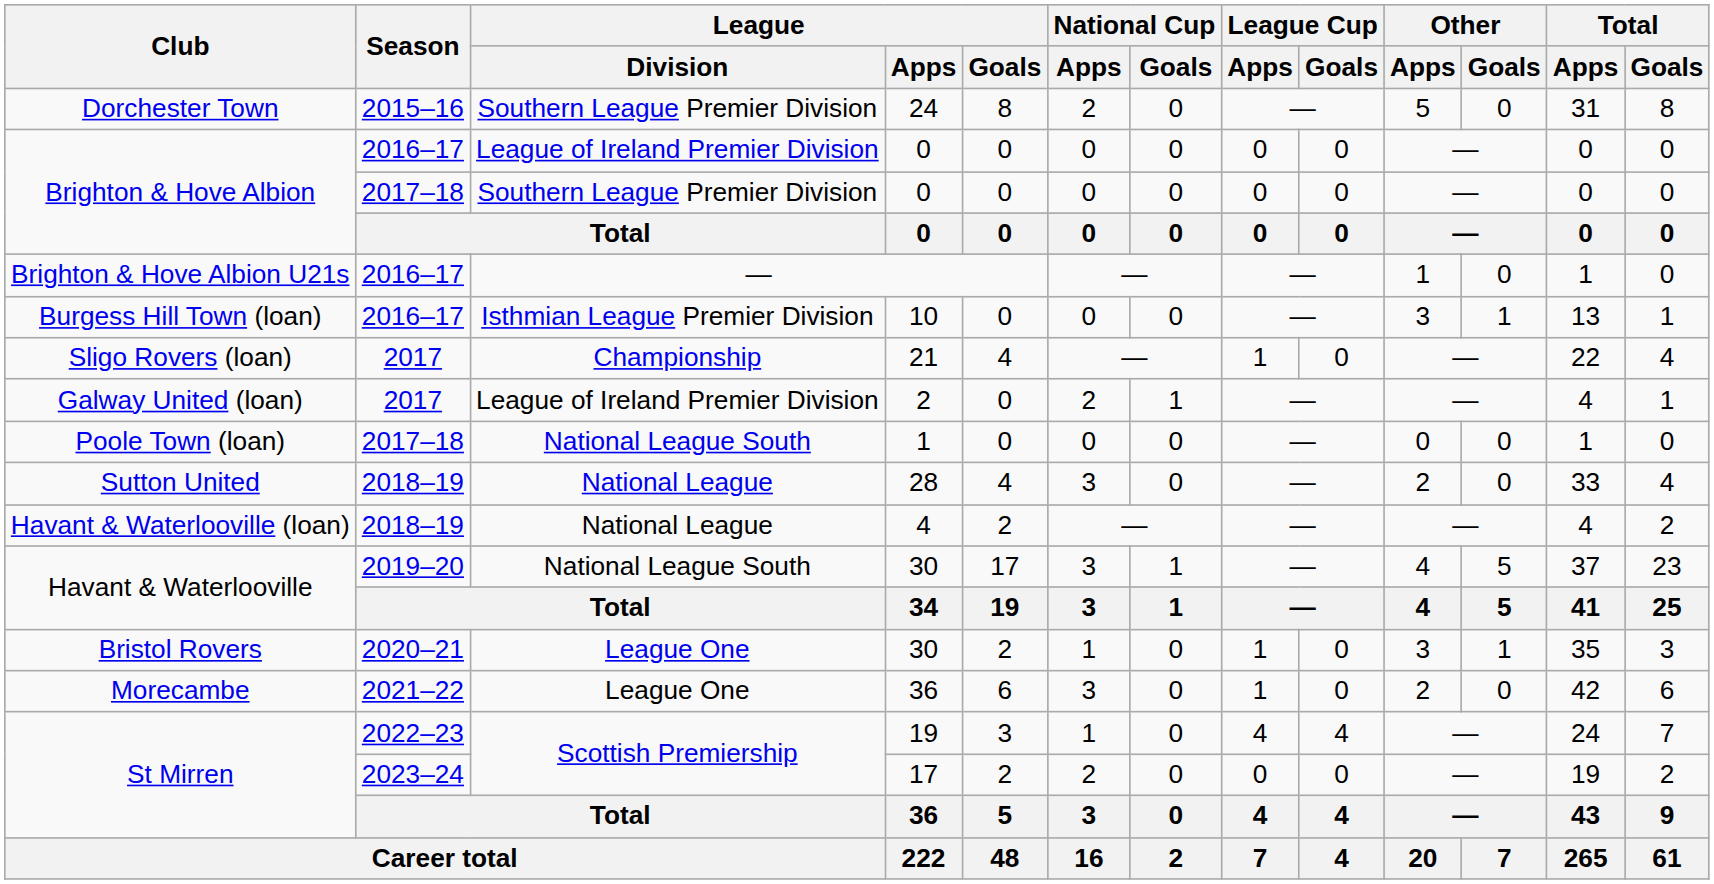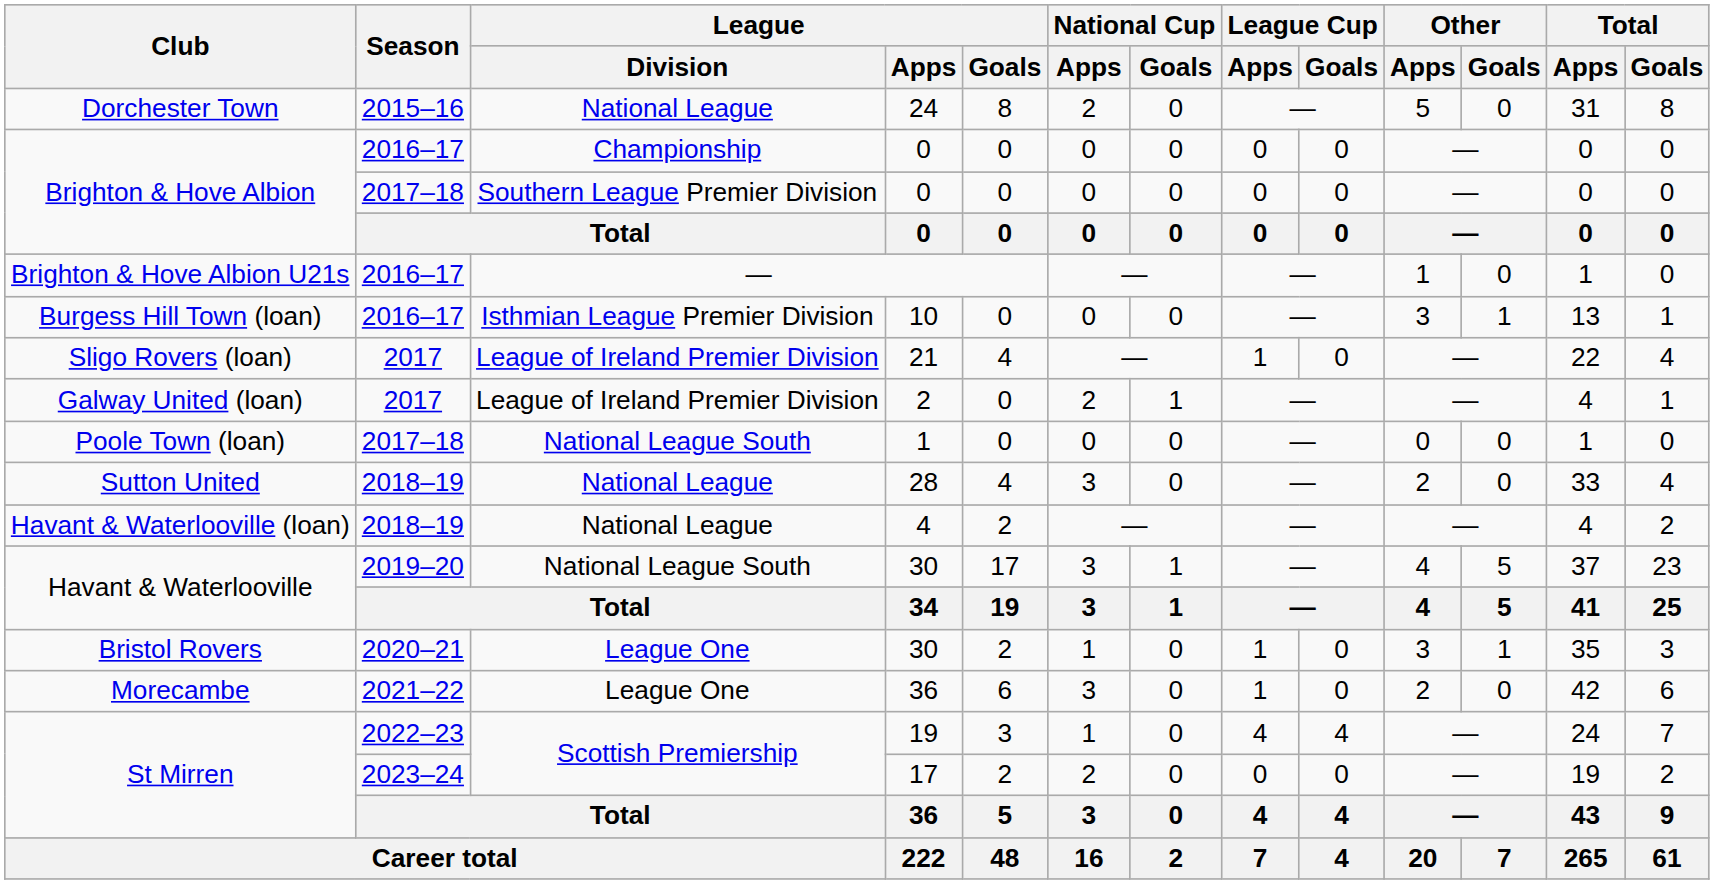 <table class="wikitable" style="text-align: center">
 <tr>
 <th rowspan="2">Club</th>
 <th rowspan="2">Season</th>
 <th colspan="3">League</th>
 <th colspan="2">National Cup</th>
 <th colspan="2">League Cup</th>
 <th colspan="2">Other</th>
 <th colspan="2">Total</th>
 </tr>
 <tr>
 <th>Division</th>
 <th>Apps</th>
 <th>Goals</th>
 <th>Apps</th>
 <th>Goals</th>
 <th>Apps</th>
 <th>Goals</th>
 <th>Apps</th>
 <th>Goals</th>
 <th>Apps</th>
 <th>Goals</th>
 </tr>
 <tr>
 <td><a href='#'>Dorchester Town</a></td>
 <td><a href='#'>2015–16</a></td>
-<td><a href='#'>Southern League</a> Premier Division</td>
+<td><a href='#'>National League</a></td>
 <td>24</td>
 <td>8</td>
 <td>2</td>
 <td>0</td>
 <td colspan="2">—</td>
 <td>5</td>
 <td>0</td>
 <td>31</td>
 <td>8</td>
 </tr>
 <tr>
 <td rowspan="3"><a href='#'>Brighton & Hove Albion</a></td>
 <td><a href='#'>2016–17</a></td>
-<td><a href='#'>League of Ireland Premier Division</a></td>
+<td><a href='#'>Championship</a></td>
 <td>0</td>
 <td>0</td>
 <td>0</td>
 <td>0</td>
 <td>0</td>
 <td>0</td>
 <td colspan="2">—</td>
 <td>0</td>
 <td>0</td>
 </tr>
 <tr>
 <td><a href='#'>2017–18</a></td>
 <td><a href='#'>Southern League</a> Premier Division</td>
 <td>0</td>
 <td>0</td>
 <td>0</td>
 <td>0</td>
 <td>0</td>
 <td>0</td>
 <td colspan="2">—</td>
 <td>0</td>
 <td>0</td>
 </tr>
 <tr>
 <th colspan="2">Total</th>
 <th>0</th>
 <th>0</th>
 <th>0</th>
 <th>0</th>
 <th>0</th>
 <th>0</th>
 <th colspan="2">—</th>
 <th>0</th>
 <th>0</th>
 </tr>
 <tr>
 <td><a href='#'>Brighton & Hove Albion U21s</a></td>
 <td><a href='#'>2016–17</a></td>
 <td colspan="3">—</td>
 <td colspan="2">—</td>
 <td colspan="2">—</td>
 <td>1</td>
 <td>0</td>
 <td>1</td>
 <td>0</td>
 </tr>
 <tr>
 <td><a href='#'>Burgess Hill Town</a> (loan)</td>
 <td><a href='#'>2016–17</a></td>
 <td><a href='#'>Isthmian League</a> Premier Division</td>
 <td>10</td>
 <td>0</td>
 <td>0</td>
 <td>0</td>
 <td colspan="2">—</td>
 <td>3</td>
 <td>1</td>
 <td>13</td>
 <td>1</td>
 </tr>
 <tr>
 <td><a href='#'>Sligo Rovers</a> (loan)</td>
 <td><a href='#'>2017</a></td>
-<td><a href='#'>Championship</a></td>
+<td><a href='#'>League of Ireland Premier Division</a></td>
 <td>21</td>
 <td>4</td>
 <td colspan="2">—</td>
 <td>1</td>
 <td>0</td>
 <td colspan="2">—</td>
 <td>22</td>
 <td>4</td>
 </tr>
 <tr>
 <td><a href='#'>Galway United</a> (loan)</td>
 <td><a href='#'>2017</a></td>
 <td>League of Ireland Premier Division</td>
 <td>2</td>
 <td>0</td>
 <td>2</td>
 <td>1</td>
 <td colspan="2">—</td>
 <td colspan="2">—</td>
 <td>4</td>
 <td>1</td>
 </tr>
 <tr>
 <td><a href='#'>Poole Town</a> (loan)</td>
 <td><a href='#'>2017–18</a></td>
 <td><a href='#'>National League South</a></td>
 <td>1</td>
 <td>0</td>
 <td>0</td>
 <td>0</td>
 <td colspan="2">—</td>
 <td>0</td>
 <td>0</td>
 <td>1</td>
 <td>0</td>
 </tr>
 <tr>
 <td><a href='#'>Sutton United</a></td>
 <td><a href='#'>2018–19</a></td>
 <td><a href='#'>National League</a></td>
 <td>28</td>
 <td>4</td>
 <td>3</td>
 <td>0</td>
 <td colspan="2">—</td>
 <td>2</td>
 <td>0</td>
 <td>33</td>
 <td>4</td>
 </tr>
 <tr>
 <td><a href='#'>Havant & Waterlooville</a> (loan)</td>
 <td><a href='#'>2018–19</a></td>
 <td>National League</td>
 <td>4</td>
 <td>2</td>
 <td colspan="2">—</td>
 <td colspan="2">—</td>
 <td colspan="2">—</td>
 <td>4</td>
 <td>2</td>
 </tr>
 <tr>
 <td rowspan="2">Havant & Waterlooville</td>
 <td><a href='#'>2019–20</a></td>
 <td>National League South</td>
 <td>30</td>
 <td>17</td>
 <td>3</td>
 <td>1</td>
 <td colspan="2">—</td>
 <td>4</td>
 <td>5</td>
 <td>37</td>
 <td>23</td>
 </tr>
 <tr>
 <th colspan="2">Total</th>
 <th>34</th>
 <th>19</th>
 <th>3</th>
 <th>1</th>
 <th colspan="2">—</th>
 <th>4</th>
 <th>5</th>
 <th>41</th>
 <th>25</th>
 </tr>
 <tr>
 <td><a href='#'>Bristol Rovers</a></td>
 <td><a href='#'>2020–21</a></td>
 <td><a href='#'>League One</a></td>
 <td>30</td>
 <td>2</td>
 <td>1</td>
 <td>0</td>
 <td>1</td>
 <td>0</td>
 <td>3</td>
 <td>1</td>
 <td>35</td>
 <td>3</td>
 </tr>
 <tr>
 <td><a href='#'>Morecambe</a></td>
 <td><a href='#'>2021–22</a></td>
 <td>League One</td>
 <td>36</td>
 <td>6</td>
 <td>3</td>
 <td>0</td>
 <td>1</td>
 <td>0</td>
 <td>2</td>
 <td>0</td>
 <td>42</td>
 <td>6</td>
 </tr>
 <tr>
 <td rowspan="3"><a href='#'>St Mirren</a></td>
 <td><a href='#'>2022–23</a></td>
 <td rowspan="2"><a href='#'>Scottish Premiership</a></td>
 <td>19</td>
 <td>3</td>
 <td>1</td>
 <td>0</td>
 <td>4</td>
 <td>4</td>
 <td colspan="2">—</td>
 <td>24</td>
 <td>7</td>
 </tr>
 <tr>
 <td><a href='#'>2023–24</a></td>
 <td>17</td>
 <td>2</td>
 <td>2</td>
 <td>0</td>
 <td>0</td>
 <td>0</td>
 <td colspan="2">—</td>
 <td>19</td>
 <td>2</td>
 </tr>
 <tr>
 <th colspan="2">Total</th>
 <th>36</th>
 <th>5</th>
 <th>3</th>
 <th>0</th>
 <th>4</th>
 <th>4</th>
 <th colspan="2">—</th>
 <th>43</th>
 <th>9</th>
 </tr>
 <tr>
 <th colspan="3">Career total</th>
 <th>222</th>
 <th>48</th>
 <th>16</th>
 <th>2</th>
 <th>7</th>
 <th>4</th>
 <th>20</th>
 <th>7</th>
 <th>265</th>
 <th>61</th>
 </tr>
 </table>
